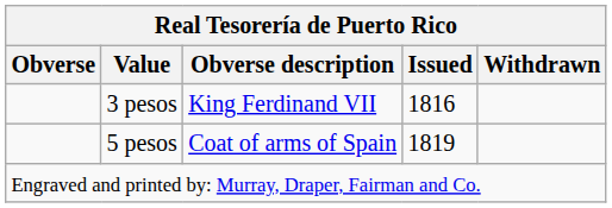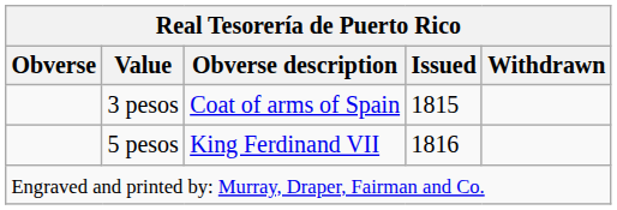 <table class="sort wikitable" style="font-size: 89%">
 <tr>
 <th colspan=8>Real Tesorería de Puerto Rico</th>
 </tr>
 <tr>
 <th>Obverse</th>
 <th>Value</th>
 <th>Obverse description</th>
 <th>Issued</th>
 <th>Withdrawn</th>
 </tr>
 <tr>
 <td></td>
 <td>3 pesos</td>
-<td><a href='#'>King Ferdinand VII</a></td>
-<td>1816</td>
+<td><a href='#'>Coat of arms of Spain</a></td>
+<td>1815</td>
 <td></td>
 </tr>
 <tr>
 <td align=center></td>
 <td>5 pesos</td>
-<td><a href='#'>Coat of arms of Spain</a></td>
-<td>1819</td>
+<td><a href='#'>King Ferdinand VII</a></td>
+<td>1816</td>
 <td></td>
 </tr>
 <tr>
 <td colspan="7" style="text-align:left;"><small>Engraved and printed by: <a href='#'>Murray, Draper, Fairman and Co.</a></small></td>
 </tr>
 </table>
